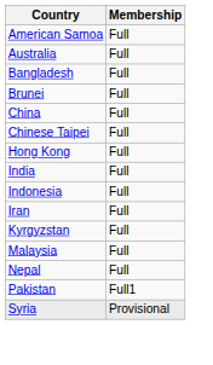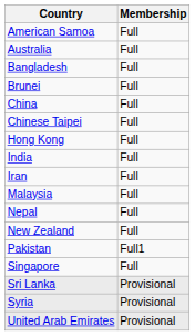 <table class="wikitable">
 <tr>
 <th>Country</th>
 <th>Membership</th>
 </tr>
 <tr>
 <td> <a href='#'>American Samoa</a></td>
 <td>Full</td>
 </tr>
 <tr>
 <td> <a href='#'>Australia</a></td>
 <td>Full</td>
 </tr>
 <tr>
 <td> <a href='#'>Bangladesh</a></td>
 <td>Full</td>
 </tr>
 <tr>
 <td> <a href='#'>Brunei</a></td>
 <td>Full</td>
 </tr>
 <tr>
 <td> <a href='#'>China</a></td>
 <td>Full</td>
 </tr>
 <tr>
 <td> <a href='#'>Chinese Taipei</a></td>
 <td>Full</td>
 </tr>
 <tr>
 <td> <a href='#'>Hong Kong</a></td>
 <td>Full</td>
 </tr>
 <tr>
 <td> <a href='#'>India</a></td>
 <td>Full</td>
 </tr>
 <tr>
-<td> <a href='#'>Indonesia</a></td>
-<td>Full</td>
-</tr>
-<tr>
 <td> <a href='#'>Iran</a></td>
-<td>Full</td>
-</tr>
-<tr>
-<td> <a href='#'>Kyrgyzstan</a></td>
 <td>Full</td>
 </tr>
 <tr>
 <td> <a href='#'>Malaysia</a></td>
 <td>Full</td>
 </tr>
 <tr>
 <td> <a href='#'>Nepal</a></td>
 <td>Full</td>
 </tr>
 <tr>
+<td> <a href='#'>New Zealand</a></td>
+<td>Full</td>
+</tr>
+<tr>
 <td> <a href='#'>Pakistan</a></td>
 <td>Full1</td>
+</tr>
+<tr>
+<td> <a href='#'>Singapore</a></td>
+<td>Full</td>
+</tr>
+<tr>
+<td bgcolor="#ebebeb"> <a href='#'>Sri Lanka</a></td>
+<td bgcolor="#ebebeb">Provisional</td>
 </tr>
 <tr>
 <td bgcolor="#ebebeb"> <a href='#'>Syria</a></td>
 <td bgcolor="#ebebeb">Provisional</td>
 </tr>
+<tr>
+<td bgcolor="#ebebeb"> <a href='#'>United Arab Emirates</a></td>
+<td bgcolor="#ebebeb">Provisional</td>
+</tr>
 </table>
